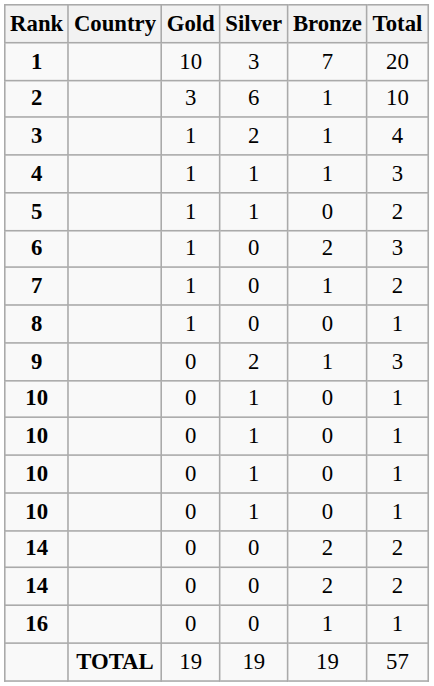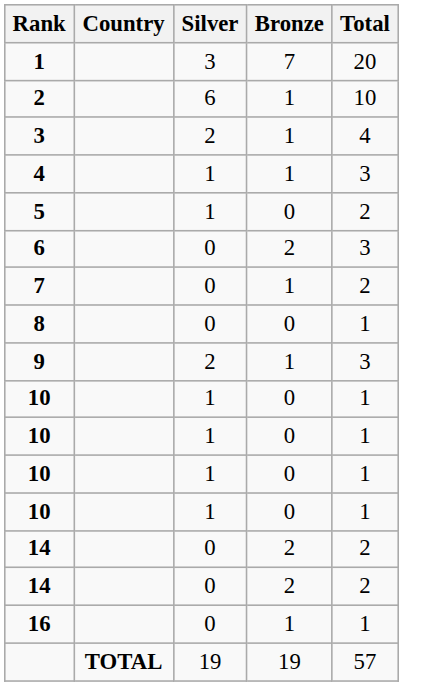 <table class="wikitable" width=40% style="font-size:90%; text-align:center;">
 <tr>
 <th>Rank</th>
 <th>Country</th>
-<th>Gold</th>
 <th>Silver</th>
 <th>Bronze</th>
 <th>Total</th>
 </tr>
 <tr>
 <td><strong>1</strong></td>
 <td align=left></td>
-<td>10</td>
 <td>3</td>
 <td>7</td>
 <td>20</td>
 </tr>
 <tr>
 <td><strong>2</strong></td>
 <td align=left></td>
-<td>3</td>
 <td>6</td>
 <td>1</td>
 <td>10</td>
 </tr>
 <tr>
 <td><strong>3</strong></td>
 <td align=left></td>
-<td>1</td>
 <td>2</td>
 <td>1</td>
 <td>4</td>
 </tr>
 <tr>
 <td><strong>4</strong></td>
 <td align=left></td>
 <td>1</td>
 <td>1</td>
-<td>1</td>
 <td>3</td>
 </tr>
 <tr>
 <td><strong>5</strong></td>
 <td align=left></td>
-<td>1</td>
 <td>1</td>
 <td>0</td>
 <td>2</td>
 </tr>
 <tr>
 <td><strong>6</strong></td>
 <td align=left></td>
-<td>1</td>
 <td>0</td>
 <td>2</td>
 <td>3</td>
 </tr>
 <tr>
 <td><strong>7</strong></td>
 <td align=left></td>
-<td>1</td>
 <td>0</td>
 <td>1</td>
 <td>2</td>
 </tr>
 <tr>
 <td><strong>8</strong></td>
 <td align=left></td>
-<td>1</td>
 <td>0</td>
 <td>0</td>
 <td>1</td>
 </tr>
 <tr>
 <td><strong>9</strong></td>
 <td align=left></td>
-<td>0</td>
 <td>2</td>
 <td>1</td>
 <td>3</td>
 </tr>
 <tr>
 <td><strong>10</strong></td>
 <td align=left></td>
-<td>0</td>
 <td>1</td>
 <td>0</td>
 <td>1</td>
 </tr>
 <tr>
 <td><strong>10</strong></td>
 <td align=left></td>
-<td>0</td>
 <td>1</td>
 <td>0</td>
 <td>1</td>
 </tr>
 <tr>
 <td><strong>10</strong></td>
 <td align=left></td>
-<td>0</td>
 <td>1</td>
 <td>0</td>
 <td>1</td>
 </tr>
 <tr>
 <td><strong>10</strong></td>
 <td align=left></td>
-<td>0</td>
 <td>1</td>
 <td>0</td>
 <td>1</td>
 </tr>
 <tr>
 <td><strong>14</strong></td>
 <td align=left></td>
 <td>0</td>
-<td>0</td>
 <td>2</td>
 <td>2</td>
 </tr>
 <tr>
 <td><strong>14</strong></td>
 <td align=left></td>
 <td>0</td>
-<td>0</td>
 <td>2</td>
 <td>2</td>
 </tr>
 <tr>
 <td><strong>16</strong></td>
 <td align=left></td>
-<td>0</td>
 <td>0</td>
 <td>1</td>
 <td>1</td>
 </tr>
 <tr>
 <td></td>
 <td><strong>TOTAL</strong></td>
 <td>19</td>
 <td>19</td>
-<td>19</td>
 <td>57</td>
 </tr>
 </table>
